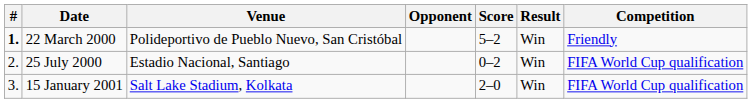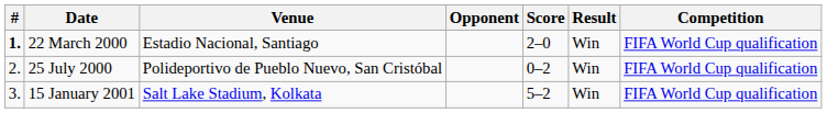 <table class="wikitable">
 <tr>
 <th>#</th>
 <th>Date</th>
 <th>Venue</th>
 <th>Opponent</th>
 <th>Score</th>
 <th>Result</th>
 <th>Competition</th>
 </tr>
 <tr>
 <td><strong>1.</strong></td>
 <td>22 March  2000</td>
-<td>Polideportivo de Pueblo Nuevo, San Cristóbal</td>
+<td>Estadio Nacional, Santiago</td>
 <td></td>
-<td>5–2</td>
+<td>2–0</td>
 <td>Win</td>
-<td><a href='#'>Friendly</a></td>
+<td><a href='#'>FIFA World Cup qualification</a></td>
 </tr>
 <tr>
 <td>2.</td>
 <td>25 July 2000</td>
-<td>Estadio Nacional, Santiago</td>
+<td>Polideportivo de Pueblo Nuevo, San Cristóbal</td>
 <td></td>
 <td>0–2</td>
 <td>Win</td>
 <td><a href='#'>FIFA World Cup qualification</a></td>
 </tr>
 <tr>
 <td>3.</td>
 <td>15 January 2001</td>
 <td><a href='#'>Salt Lake Stadium</a>, <a href='#'>Kolkata</a></td>
 <td></td>
-<td>2–0</td>
+<td>5–2</td>
 <td>Win</td>
 <td><a href='#'>FIFA World Cup qualification</a></td>
 </tr>
 </table>
